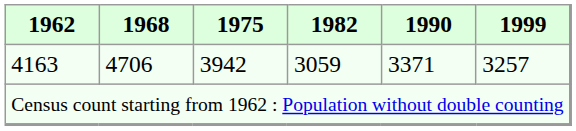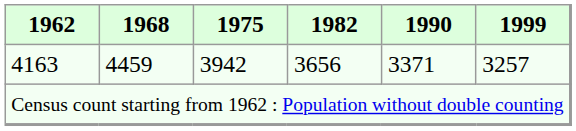 <table align="center" rules="all" cellspacing="0" cellpadding="4" style="border: 1px solid #999; border-right: 2px solid #999; border-bottom:2px solid #999; background: #f3fff3">
 <tr style="background: #ddffdd">
 <th>1962</th>
 <th>1968</th>
 <th>1975</th>
 <th>1982</th>
 <th>1990</th>
 <th>1999</th>
 </tr>
 <tr>
 <td>4163</td>
-<td>4706</td>
+<td>4459</td>
 <td>3942</td>
-<td>3059</td>
+<td>3656</td>
 <td>3371</td>
 <td>3257</td>
 </tr>
 <tr>
 <td colspan=6 align=center><small>Census count starting from 1962 : <a href='#'>Population without double counting</a></small></td>
 </tr>
 </table>
